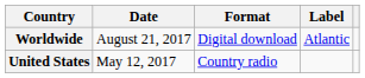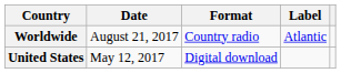 <table class="wikitable plainrowheaders">
 <tr>
 <th>Country</th>
 <th>Date</th>
 <th>Format</th>
 <th>Label</th>
 <th></th>
 </tr>
 <tr>
 <th scope="row">Worldwide</th>
 <td>August 21, 2017</td>
-<td><a href='#'>Digital download</a></td>
+<td><a href='#'>Country radio</a></td>
 <td><a href='#'>Atlantic</a></td>
 <td></td>
 </tr>
 <tr>
 <th scope="row">United States</th>
 <td>May 12, 2017</td>
-<td><a href='#'>Country radio</a></td>
+<td><a href='#'>Digital download</a></td>
 <td></td>
 <td></td>
 </tr>
 </table>
